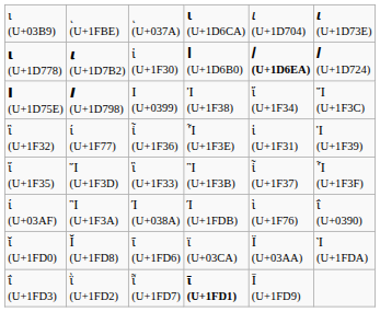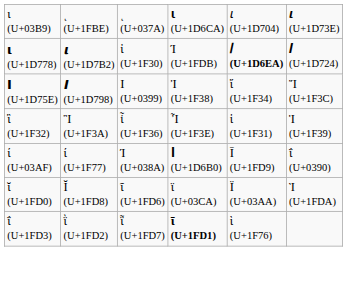 <table class="wikitable">
 <tr>
 <td>ι<br><small>(U+03B9)</small></td>
 <td>&#x1FBE;<br><small>(U+1FBE)</small></td>
 <td>ͺ<br><small>(U+037A)</small></td>
 <td>𝛊<br><small>(U+1D6CA)</small></td>
 <td>𝜄<br><small>(U+1D704)</small></td>
 <td>𝜾<br><small>(U+1D73E)</small></td>
 </tr>
 <tr>
 <td>𝝸<br><small>(U+1D778)</small></td>
 <td>𝞲<br><small>(U+1D7B2)</small></td>
 <td>ἰ<br><small>(U+1F30)</small></td>
-<td>𝚰<br><small>(U+1D6B0)</small></td>
+<td>Ί<br><small>(U+1FDB)</small></td>
 <td><strong>𝛪<br><small>(U+1D6EA)</small></strong></td>
 <td>𝜤<br><small>(U+1D724)</small></td>
 </tr>
 <tr>
 <td>𝝞<br><small>(U+1D75E)</small></td>
 <td>𝞘<br><small>(U+1D798)</small></td>
 <td>Ι<br><small>(U+0399)</small></td>
 <td>Ἰ<br><small>(U+1F38)</small></td>
 <td>ἴ<br><small>(U+1F34)</small></td>
 <td>Ἴ<br><small>(U+1F3C)</small></td>
 </tr>
 <tr>
 <td>ἲ<br><small>(U+1F32)</small></td>
-<td>ί<br><small>(U+1F77)</small></td>
+<td>Ἲ<br><small>(U+1F3A)</small></td>
 <td>ἶ<br><small>(U+1F36)</small></td>
 <td>Ἶ<br><small>(U+1F3E)</small></td>
 <td>ἱ<br><small>(U+1F31)</small></td>
 <td>Ἱ<br><small>(U+1F39)</small></td>
 </tr>
 <tr>
-<td>ἵ<br><small>(U+1F35)</small></td>
-<td>Ἵ<br><small>(U+1F3D)</small></td>
-<td>ἳ<br><small>(U+1F33)</small></td>
-<td>Ἳ<br><small>(U+1F3B)</small></td>
-<td>ἷ<br><small>(U+1F37)</small></td>
-<td>Ἷ<br><small>(U+1F3F)</small></td>
-</tr>
-<tr>
 <td>ί<br><small>(U+03AF)</small></td>
-<td>Ἲ<br><small>(U+1F3A)</small></td>
+<td>ί<br><small>(U+1F77)</small></td>
 <td>Ί<br><small>(U+038A)</small></td>
-<td>Ί<br><small>(U+1FDB)</small></td>
-<td>ὶ<br><small>(U+1F76)</small></td>
+<td>𝚰<br><small>(U+1D6B0)</small></td>
+<td>Ῑ<br><small>(U+1FD9)</small></td>
 <td>ΐ<br><small>(U+0390)</small></td>
 </tr>
 <tr>
 <td>ῐ<br><small>(U+1FD0)</small></td>
 <td>Ῐ<br><small>(U+1FD8)</small></td>
 <td>ῖ<br><small>(U+1FD6)</small></td>
 <td>ϊ<br><small>(U+03CA)</small></td>
 <td>Ϊ<br><small>(U+03AA)</small></td>
 <td>Ὶ<br><small>(U+1FDA)</small></td>
 </tr>
 <tr>
 <td>ΐ<br><small>(U+1FD3)</small></td>
 <td>ῒ<br><small>(U+1FD2)</small></td>
 <td>ῗ<br><small>(U+1FD7)</small></td>
 <td><strong>ῑ<br><small>(U+1FD1)</small></strong></td>
-<td>Ῑ<br><small>(U+1FD9)</small></td>
+<td>ὶ<br><small>(U+1F76)</small></td>
 </tr>
 </table>
